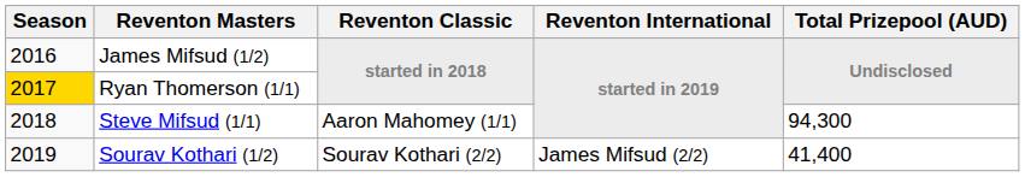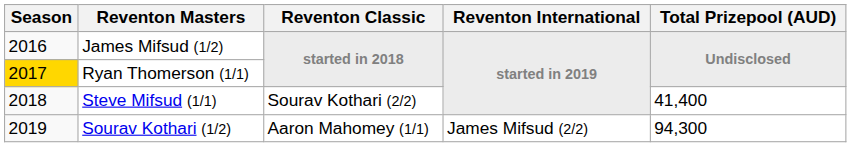 <table class="wikitable sortable" width="780">
 <tr>
 <th>Season</th>
 <th>Reventon Masters</th>
 <th>Reventon Classic</th>
 <th>Reventon International</th>
 <th>Total Prizepool (AUD)</th>
 </tr>
 <tr>
 <td>2016</td>
 <td style="background: white; text-align: left"> James Mifsud <small>(1/2)</small></td>
 <th rowspan="2" style="background: #ececec; color: grey; text-align: center" class="table-na"><small>started in 2018</small></th>
 <th rowspan="3" style="background: #ececec; color: grey; text-align: center" class="table-na"><small>started in 2019</small></th>
 <th rowspan="2" style="background: #ececec; color: grey; text-align: center" class="table-na"><small>Undisclosed</small></th>
 </tr>
 <tr>
 <td style="background: gold;">2017</td>
 <td style="background: white; text-align: left"> Ryan Thomerson <small>(1/1)</small></td>
 </tr>
 <tr>
 <td>2018</td>
 <td style="background: white; text-align: left"> <a href='#'>Steve Mifsud</a> <small>(1/1)</small></td>
-<td style="background: white; text-align: left"> Aaron Mahomey <small>(1/1)</small></td>
-<td style="background: white; text-align: left">94,300</td>
+<td style="background: white; text-align: left"> Sourav Kothari <small>(2/2)</small></td>
+<td style="background: white; text-align: left">41,400</td>
 </tr>
 <tr>
 <td>2019</td>
 <td style="background: white; text-align: left"> <a href='#'>Sourav Kothari</a> <small>(1/2)</small></td>
-<td style="background: white; text-align: left"> Sourav Kothari <small>(2/2)</small></td>
+<td style="background: white; text-align: left"> Aaron Mahomey <small>(1/1)</small></td>
 <td style="background: white; text-align: left"> James Mifsud <small>(2/2)</small></td>
-<td style="background: white; text-align: left">41,400</td>
+<td style="background: white; text-align: left">94,300</td>
 </tr>
 </table>
